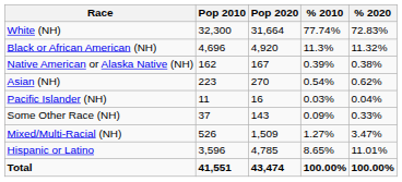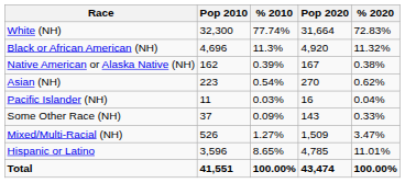 <table class="wikitable">
 <tr>
 <th>Race</th>
 <th>Pop 2010</th>
+<th>% 2010</th>
 <th>Pop 2020</th>
-<th>% 2010</th>
 <th>% 2020</th>
 </tr>
 <tr>
 <td><a href='#'>White</a> (NH)</td>
 <td>32,300</td>
+<td>77.74%</td>
 <td>31,664</td>
-<td>77.74%</td>
 <td>72.83%</td>
 </tr>
 <tr>
 <td><a href='#'>Black or African American</a> (NH)</td>
 <td>4,696</td>
+<td>11.3%</td>
 <td>4,920</td>
-<td>11.3%</td>
 <td>11.32%</td>
 </tr>
 <tr>
 <td><a href='#'>Native American</a> or <a href='#'>Alaska Native</a> (NH)</td>
 <td>162</td>
+<td>0.39%</td>
 <td>167</td>
-<td>0.39%</td>
 <td>0.38%</td>
 </tr>
 <tr>
 <td><a href='#'>Asian</a> (NH)</td>
 <td>223</td>
+<td>0.54%</td>
 <td>270</td>
-<td>0.54%</td>
 <td>0.62%</td>
 </tr>
 <tr>
 <td><a href='#'>Pacific Islander</a> (NH)</td>
 <td>11</td>
+<td>0.03%</td>
 <td>16</td>
-<td>0.03%</td>
 <td>0.04%</td>
 </tr>
 <tr>
 <td>Some Other Race (NH)</td>
 <td>37</td>
+<td>0.09%</td>
 <td>143</td>
-<td>0.09%</td>
 <td>0.33%</td>
 </tr>
 <tr>
 <td><a href='#'>Mixed/Multi-Racial</a> (NH)</td>
 <td>526</td>
+<td>1.27%</td>
 <td>1,509</td>
-<td>1.27%</td>
 <td>3.47%</td>
 </tr>
 <tr>
 <td><a href='#'>Hispanic or Latino</a></td>
 <td>3,596</td>
+<td>8.65%</td>
 <td>4,785</td>
-<td>8.65%</td>
 <td>11.01%</td>
 </tr>
 <tr>
 <td><strong>Total</strong></td>
 <td><strong>41,551</strong></td>
+<td><strong>100.00%</strong></td>
 <td><strong>43,474</strong></td>
-<td><strong>100.00%</strong></td>
 <td><strong>100.00%</strong></td>
 </tr>
 </table>
